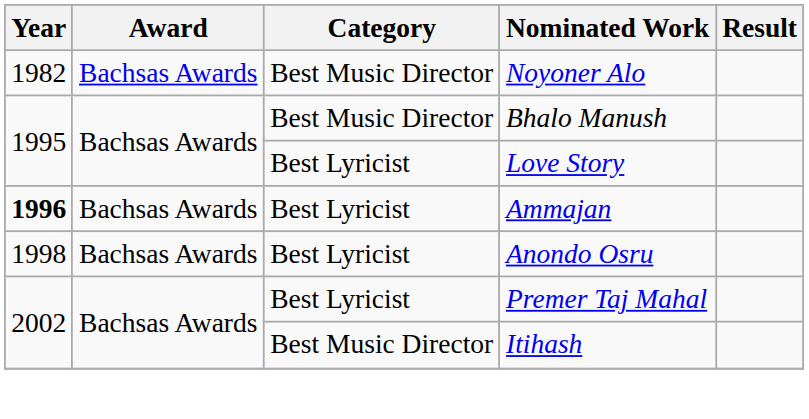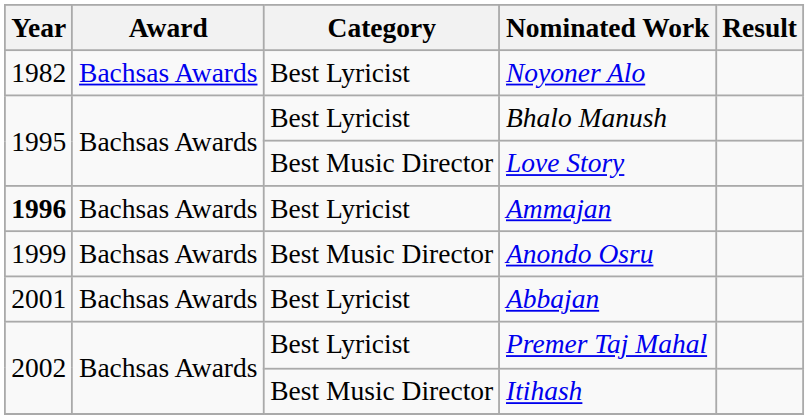 <table class="wikitable" style="font-size: 95%;">
 <tr>
 <th>Year</th>
 <th>Award</th>
 <th>Category</th>
 <th>Nominated Work</th>
 <th>Result</th>
 </tr>
 <tr>
 <td>1982</td>
 <td><a href='#'>Bachsas Awards</a></td>
-<td>Best Music Director</td>
+<td>Best Lyricist</td>
 <td><em><a href='#'>Noyoner Alo</a></em></td>
 <td></td>
 </tr>
 <tr>
 <td rowspan=2>1995</td>
 <td rowspan=2>Bachsas Awards</td>
-<td>Best Music Director</td>
+<td>Best Lyricist</td>
 <td><em>Bhalo Manush</em></td>
 <td></td>
 </tr>
 <tr>
-<td>Best Lyricist</td>
+<td>Best Music Director</td>
 <td><em><a href='#'>Love Story</a></em></td>
 <td></td>
 </tr>
 <tr>
 <td><strong>1996</strong></td>
 <td>Bachsas Awards</td>
 <td>Best Lyricist</td>
 <td><em><a href='#'>Ammajan</a></em></td>
 <td></td>
 </tr>
 <tr>
-<td>1998</td>
+<td>1999</td>
+<td>Bachsas Awards</td>
+<td>Best Music Director</td>
+<td><em><a href='#'>Anondo Osru</a></em></td>
+<td></td>
+</tr>
+<tr>
+<td>2001</td>
 <td>Bachsas Awards</td>
 <td>Best Lyricist</td>
-<td><em><a href='#'>Anondo Osru</a></em></td>
+<td><em><a href='#'>Abbajan</a></em></td>
 <td></td>
 </tr>
 <tr>
 <td rowspan=2>2002</td>
 <td rowspan=2>Bachsas Awards</td>
 <td>Best Lyricist</td>
 <td><em><a href='#'>Premer Taj Mahal</a></em></td>
 <td></td>
 </tr>
 <tr>
 <td>Best Music Director</td>
 <td><em><a href='#'>Itihash</a></em></td>
 <td></td>
 </tr>
 <tr>
 </tr>
 </table>
